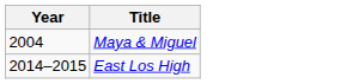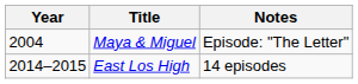 <table class="wikitable sortable">
 <tr>
 <th>Year</th>
 <th>Title</th>
+<th>Notes</th>
 </tr>
 <tr>
 <td>2004</td>
 <td><em><a href='#'>Maya & Miguel</a></em></td>
+<td>Episode: "The Letter"</td>
 </tr>
 <tr>
 <td>2014–2015</td>
 <td><em><a href='#'>East Los High</a></em></td>
+<td>14 episodes</td>
 </tr>
 </table>
